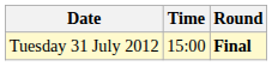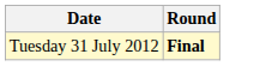 <table class="wikitable">
 <tr>
 <th>Date</th>
-<th>Time</th>
 <th>Round</th>
 </tr>
 <tr>
 <td style=background:lemonchiffon>Tuesday 31 July 2012</td>
-<td style=background:lemonchiffon>15:00</td>
 <td style=background:lemonchiffon><strong>Final</strong></td>
 </tr>
 </table>
